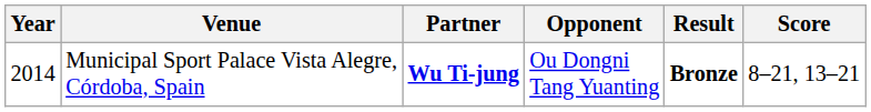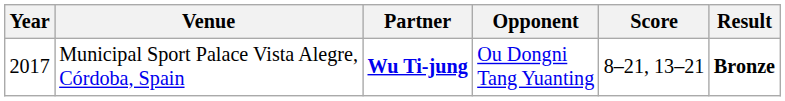 <table class="sortable wikitable" style="font-size: 90%;">
 <tr>
 <th>Year</th>
 <th>Venue</th>
 <th>Partner</th>
 <th>Opponent</th>
+<th>Score</th>
 <th>Result</th>
-<th>Score</th>
 </tr>
 <tr style="background:white">
-<td align="center">2014</td>
+<td align="center">2017</td>
 <td align="left">Municipal Sport Palace Vista Alegre,<br><a href='#'>Córdoba, Spain</a></td>
 <td align="left"><strong> <a href='#'>Wu Ti-jung</a></strong></td>
 <td align="left"> <a href='#'>Ou Dongni</a> <br>  <a href='#'>Tang Yuanting</a></td>
+<td align="left">8–21, 13–21</td>
 <td style="text-align:left; background:white"> <strong>Bronze</strong></td>
-<td align="left">8–21, 13–21</td>
 </tr>
 </table>
